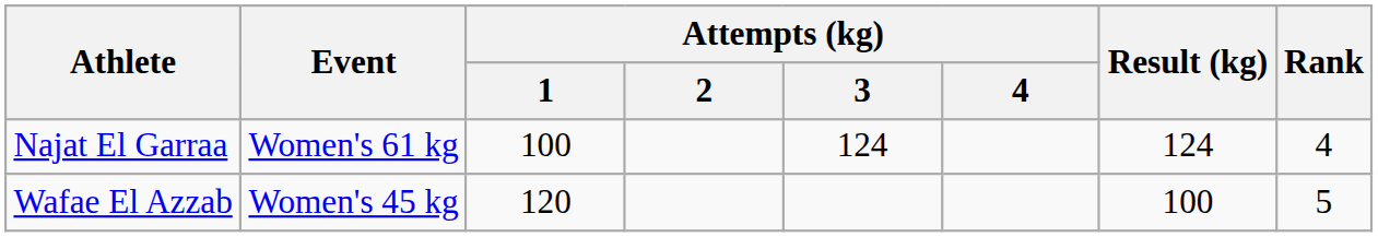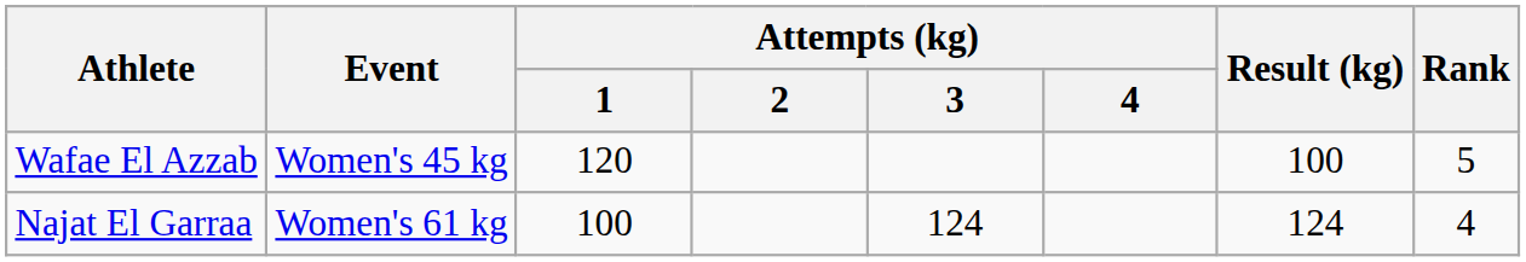 <table class=wikitable style="font-size:90%">
 <tr>
 <th rowspan=2>Athlete</th>
 <th rowspan=2>Event</th>
 <th colspan=4>Attempts (kg)</th>
 <th rowspan=2>Result (kg)</th>
 <th rowspan=2>Rank</th>
 </tr>
 <tr>
 <th width="60">1</th>
 <th width="60">2</th>
 <th width="60">3</th>
 <th width="60">4</th>
 </tr>
 <tr align=center>
+<td align=left><a href='#'>Wafae El Azzab</a></td>
+<td align=left><a href='#'>Women's 45 kg</a></td>
+<td>120</td>
+<td></td>
+<td></td>
+<td></td>
+<td>100</td>
+<td>5</td>
+</tr>
+<tr align=center>
 <td align=left><a href='#'>Najat El Garraa</a></td>
 <td align=left><a href='#'>Women's 61 kg</a></td>
 <td>100</td>
 <td></td>
 <td>124</td>
 <td></td>
 <td>124</td>
 <td>4</td>
 </tr>
-<tr align=center>
-<td align=left><a href='#'>Wafae El Azzab</a></td>
-<td align=left><a href='#'>Women's 45 kg</a></td>
-<td>120</td>
-<td></td>
-<td></td>
-<td></td>
-<td>100</td>
-<td>5</td>
-</tr>
 </table>
